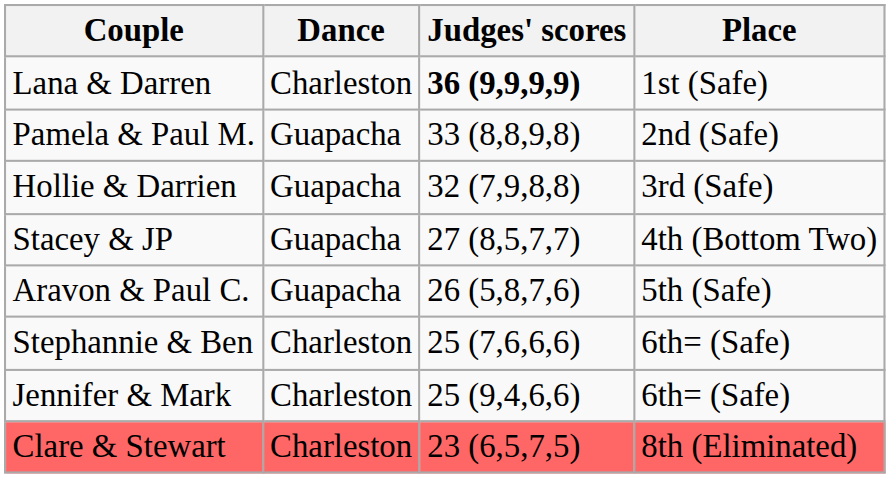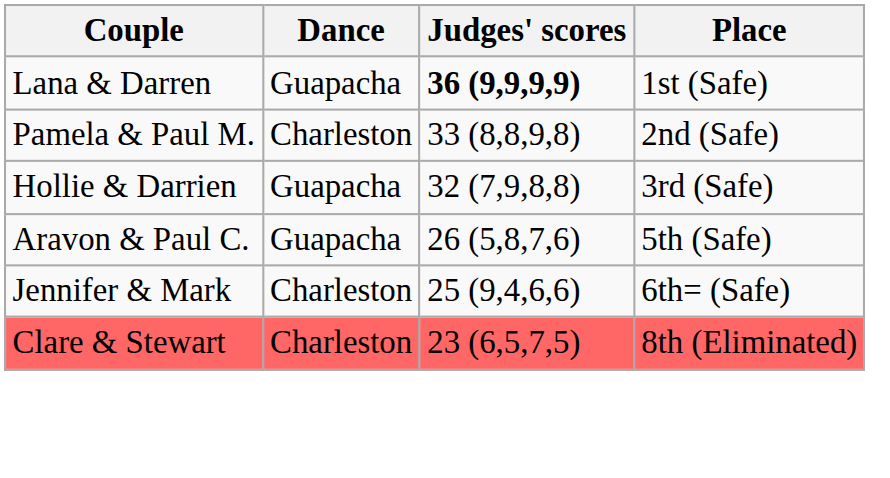 <table class="wikitable sortable">
 <tr>
 <th>Couple</th>
 <th>Dance</th>
 <th>Judges' scores</th>
 <th>Place</th>
 </tr>
 <tr>
 <td>Lana & Darren</td>
-<td>Charleston</td>
+<td>Guapacha</td>
 <td><strong>36 (9,9,9,9)</strong></td>
 <td>1st (Safe)</td>
 </tr>
 <tr>
 <td>Pamela & Paul M.</td>
-<td>Guapacha</td>
+<td>Charleston</td>
 <td>33 (8,8,9,8)</td>
 <td>2nd (Safe)</td>
 </tr>
 <tr>
 <td>Hollie & Darrien</td>
 <td>Guapacha</td>
 <td>32 (7,9,8,8)</td>
 <td>3rd (Safe)</td>
 </tr>
 <tr>
-<td>Stacey & JP</td>
-<td>Guapacha</td>
-<td>27 (8,5,7,7)</td>
-<td>4th (Bottom Two)</td>
-</tr>
-<tr>
 <td>Aravon & Paul C.</td>
 <td>Guapacha</td>
 <td>26 (5,8,7,6)</td>
 <td>5th (Safe)</td>
-</tr>
-<tr>
-<td>Stephannie & Ben</td>
-<td>Charleston</td>
-<td>25 (7,6,6,6)</td>
-<td>6th= (Safe)</td>
 </tr>
 <tr>
 <td>Jennifer & Mark</td>
 <td>Charleston</td>
 <td>25 (9,4,6,6)</td>
 <td>6th= (Safe)</td>
 </tr>
 <tr bgcolor=#ff6666>
 <td>Clare & Stewart</td>
 <td>Charleston</td>
 <td>23 (6,5,7,5)</td>
 <td>8th (Eliminated)</td>
 </tr>
 </table>
